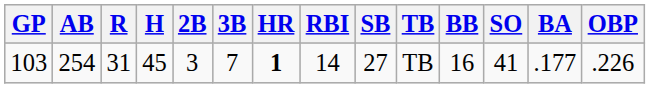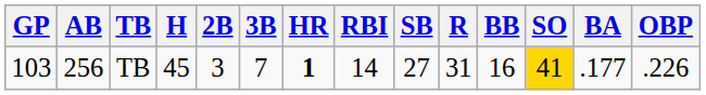 <table class="wikitable">
 <tr>
 <th><a href='#'>GP</a></th>
 <th><a href='#'>AB</a></th>
-<th><a href='#'>R</a></th>
+<th><a href='#'>TB</a></th>
 <th><a href='#'>H</a></th>
 <th><a href='#'>2B</a></th>
 <th><a href='#'>3B</a></th>
 <th><a href='#'>HR</a></th>
 <th><a href='#'>RBI</a></th>
 <th><a href='#'>SB</a></th>
-<th><a href='#'>TB</a></th>
+<th><a href='#'>R</a></th>
 <th><a href='#'>BB</a></th>
 <th><a href='#'>SO</a></th>
 <th><a href='#'>BA</a></th>
 <th><a href='#'>OBP</a></th>
 </tr>
 <tr align=center>
 <td>103</td>
-<td>254</td>
-<td>31</td>
+<td>256</td>
+<td>TB</td>
 <td>45</td>
 <td>3</td>
 <td>7</td>
 <td><strong>1</strong></td>
 <td>14</td>
 <td>27</td>
-<td>TB</td>
+<td>31</td>
 <td>16</td>
-<td>41</td>
+<td style="background: gold;">41</td>
 <td>.177</td>
 <td>.226</td>
 </tr>
 </table>
